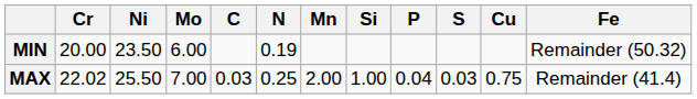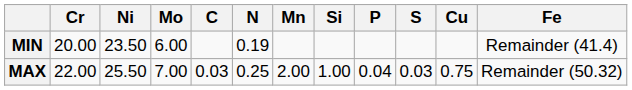 <table class="wikitable" style="text-align:center;">
 <tr>
 <th></th>
 <th>Cr</th>
 <th>Ni</th>
 <th>Mo</th>
 <th>C</th>
 <th>N</th>
 <th>Mn</th>
 <th>Si</th>
 <th>P</th>
 <th>S</th>
 <th>Cu</th>
 <th>Fe</th>
 </tr>
 <tr>
 <th>MIN</th>
 <td>20.00</td>
 <td>23.50</td>
 <td>6.00</td>
 <td></td>
 <td>0.19</td>
 <td></td>
 <td></td>
 <td></td>
 <td></td>
 <td></td>
-<td>Remainder (50.32)</td>
+<td>Remainder (41.4)</td>
 </tr>
 <tr>
 <th>MAX</th>
-<td>22.02</td>
+<td>22.00</td>
 <td>25.50</td>
 <td>7.00</td>
 <td>0.03</td>
 <td>0.25</td>
 <td>2.00</td>
 <td>1.00</td>
 <td>0.04</td>
 <td>0.03</td>
 <td>0.75</td>
-<td>Remainder (41.4)</td>
+<td>Remainder (50.32)</td>
 </tr>
 </table>
